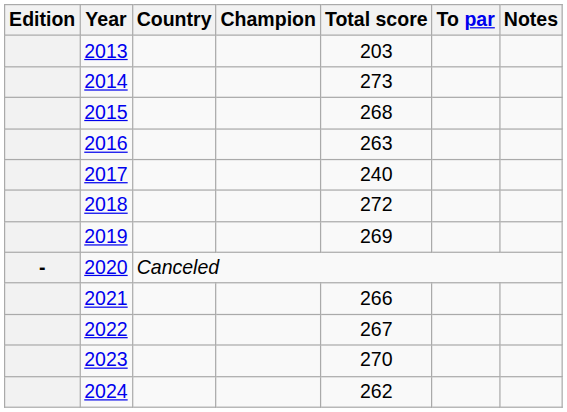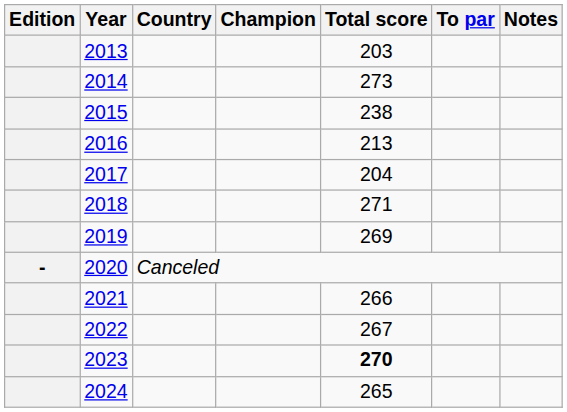 <table class="sortable wikitable" style="text-align:left;">
 <tr>
 <th scope="col">Edition</th>
 <th scope="col">Year</th>
 <th scope="col">Country</th>
 <th scope="col">Champion</th>
 <th scope="col">Total score</th>
 <th scope="col">To <a href='#'>par</a></th>
 <th scope="col" class="unsortable">Notes</th>
 </tr>
 <tr>
 <th scope="row"></th>
 <td align=center><a href='#'>2013</a></td>
 <td></td>
 <td></td>
 <td align=center>203</td>
 <td align=center></td>
 <td align=center></td>
 </tr>
 <tr>
 <th scope="row"></th>
 <td align=center><a href='#'>2014</a></td>
 <td></td>
 <td></td>
 <td align=center>273</td>
 <td align=center></td>
 <td align=center></td>
 </tr>
 <tr>
 <th scope="row"></th>
 <td align=center><a href='#'>2015</a></td>
 <td></td>
 <td></td>
-<td align=center>268</td>
+<td align=center>238</td>
 <td align=center></td>
 <td align=center></td>
 </tr>
 <tr>
 <th scope="row"></th>
 <td align=center><a href='#'>2016</a></td>
 <td></td>
 <td></td>
-<td align=center>263</td>
+<td align=center>213</td>
 <td align=center></td>
 <td align=center></td>
 </tr>
 <tr>
 <th scope="row"></th>
 <td align=center><a href='#'>2017</a></td>
 <td></td>
 <td></td>
-<td align=center>240</td>
+<td align=center>204</td>
 <td align=center></td>
 <td align=center></td>
 </tr>
 <tr>
 <th scope="row"></th>
 <td align=center><a href='#'>2018</a></td>
 <td></td>
 <td></td>
-<td align=center>272</td>
+<td align=center>271</td>
 <td align=center></td>
 <td align=center></td>
 </tr>
 <tr>
 <th scope="row"></th>
 <td align=center><a href='#'>2019</a></td>
 <td></td>
 <td></td>
 <td align=center>269</td>
 <td align=center></td>
 <td align=center></td>
 </tr>
 <tr>
 <th scope="row">- </th>
 <td align=center><a href='#'>2020</a></td>
 <td colspan=5><em>Canceled</em></td>
 </tr>
 <tr>
 <th scope="row"></th>
 <td align=center><a href='#'>2021</a></td>
 <td></td>
 <td></td>
 <td align=center>266</td>
 <td align=center></td>
 <td align=center></td>
 </tr>
 <tr>
 <th scope="row"></th>
 <td align=center><a href='#'>2022</a></td>
 <td></td>
 <td></td>
 <td align=center>267</td>
 <td align=center></td>
 <td align=center></td>
 </tr>
 <tr>
 <th scope="row"></th>
 <td align=center><a href='#'>2023</a></td>
 <td></td>
 <td></td>
-<td align=center>270</td>
+<td align=center><strong>270</strong></td>
 <td align=center></td>
 <td align=center></td>
 </tr>
 <tr>
 <th scope="row"></th>
 <td align=center><a href='#'>2024</a></td>
 <td></td>
 <td></td>
-<td align=center>262</td>
+<td align=center>265</td>
 <td align=center></td>
 <td align=center></td>
 </tr>
 </table>
